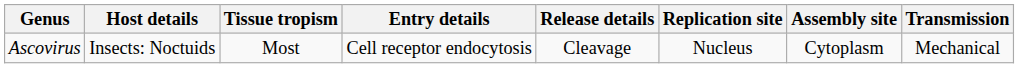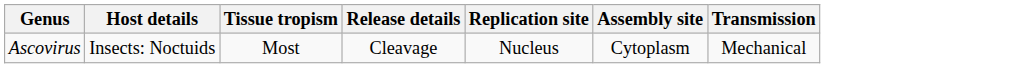 <table class="wikitable sortable" style="text-align:center">
 <tr>
 <th>Genus</th>
 <th>Host details</th>
 <th>Tissue tropism</th>
-<th>Entry details</th>
 <th>Release details</th>
 <th>Replication site</th>
 <th>Assembly site</th>
 <th>Transmission</th>
 </tr>
 <tr>
 <td><em>Ascovirus</em></td>
 <td>Insects: Noctuids</td>
 <td>Most</td>
-<td>Cell receptor endocytosis</td>
 <td>Cleavage</td>
 <td>Nucleus</td>
 <td>Cytoplasm</td>
 <td>Mechanical</td>
 </tr>
 </table>
